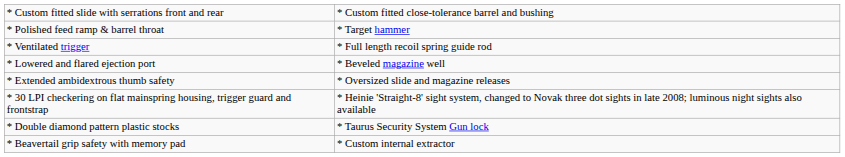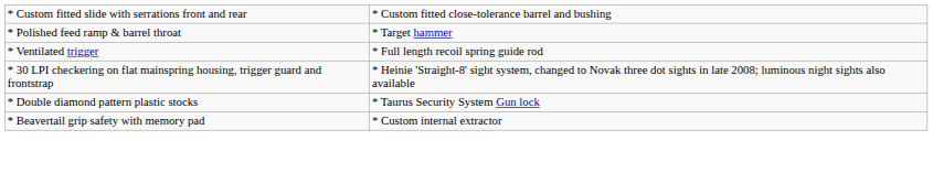 <table class="wikitable">
 <tr>
 <td>* Custom fitted slide with serrations front and rear</td>
 <td>* Custom fitted close-tolerance barrel and bushing</td>
 </tr>
 <tr>
 <td>* Polished feed ramp & barrel throat</td>
 <td>* Target <a href='#'>hammer</a></td>
 </tr>
 <tr>
 <td>* Ventilated <a href='#'>trigger</a></td>
 <td>* Full length recoil spring guide rod</td>
 </tr>
 <tr>
-<td>* Lowered and flared ejection port</td>
-<td>* Beveled <a href='#'>magazine</a> well</td>
-</tr>
-<tr>
-<td>* Extended ambidextrous thumb safety</td>
-<td>* Oversized slide and magazine releases</td>
-</tr>
-<tr>
 <td>* 30 LPI checkering on flat mainspring housing, trigger guard and frontstrap</td>
 <td>* Heinie 'Straight-8' sight system, changed to Novak three dot sights in late 2008; luminous night sights also available</td>
 </tr>
 <tr>
 <td>* Double diamond pattern plastic stocks</td>
 <td>* Taurus Security System <a href='#'>Gun lock</a></td>
 </tr>
 <tr>
 <td>* Beavertail grip safety with memory pad</td>
 <td>* Custom internal extractor</td>
 </tr>
 </table>
